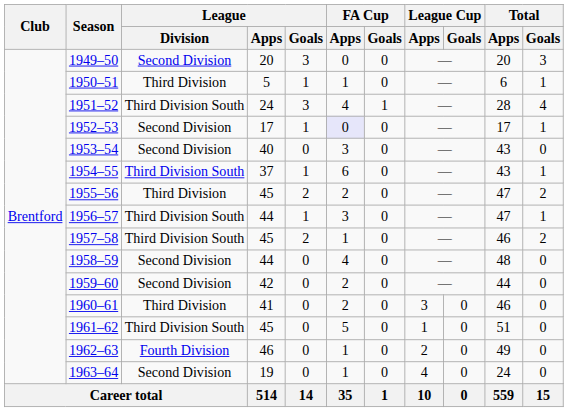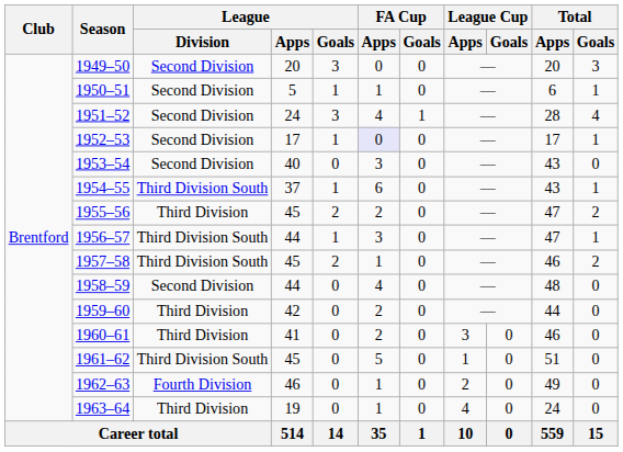 <table class="wikitable" style="text-align: center;">
 <tr>
 <th rowspan="2">Club</th>
 <th rowspan="2">Season</th>
 <th colspan="3">League</th>
 <th colspan="2">FA Cup</th>
 <th colspan="2">League Cup</th>
 <th colspan="2">Total</th>
 </tr>
 <tr>
 <th>Division</th>
 <th>Apps</th>
 <th>Goals</th>
 <th>Apps</th>
 <th>Goals</th>
 <th>Apps</th>
 <th>Goals</th>
 <th>Apps</th>
 <th>Goals</th>
 </tr>
 <tr>
 <td rowspan="15"><a href='#'>Brentford</a></td>
 <td><a href='#'>1949–50</a></td>
 <td><a href='#'>Second Division</a></td>
 <td>20</td>
 <td>3</td>
 <td>0</td>
 <td>0</td>
 <td colspan="2">—</td>
 <td>20</td>
 <td>3</td>
 </tr>
 <tr>
 <td><a href='#'>1950–51</a></td>
-<td>Third Division</td>
+<td>Second Division</td>
 <td>5</td>
 <td>1</td>
 <td>1</td>
 <td>0</td>
 <td colspan="2">—</td>
 <td>6</td>
 <td>1</td>
 </tr>
 <tr>
 <td><a href='#'>1951–52</a></td>
-<td>Third Division South</td>
+<td>Second Division</td>
 <td>24</td>
 <td>3</td>
 <td>4</td>
 <td>1</td>
 <td colspan="2">—</td>
 <td>28</td>
 <td>4</td>
 </tr>
 <tr>
 <td><a href='#'>1952–53</a></td>
 <td>Second Division</td>
 <td>17</td>
 <td>1</td>
 <td style="background: lavender;">0</td>
 <td>0</td>
 <td colspan="2">—</td>
 <td>17</td>
 <td>1</td>
 </tr>
 <tr>
 <td><a href='#'>1953–54</a></td>
 <td>Second Division</td>
 <td>40</td>
 <td>0</td>
 <td>3</td>
 <td>0</td>
 <td colspan="2">—</td>
 <td>43</td>
 <td>0</td>
 </tr>
 <tr>
 <td><a href='#'>1954–55</a></td>
 <td><a href='#'>Third Division South</a></td>
 <td>37</td>
 <td>1</td>
 <td>6</td>
 <td>0</td>
 <td colspan="2">—</td>
 <td>43</td>
 <td>1</td>
 </tr>
 <tr>
 <td><a href='#'>1955–56</a></td>
 <td>Third Division</td>
 <td>45</td>
 <td>2</td>
 <td>2</td>
 <td>0</td>
 <td colspan="2">—</td>
 <td>47</td>
 <td>2</td>
 </tr>
 <tr>
 <td><a href='#'>1956–57</a></td>
 <td>Third Division South</td>
 <td>44</td>
 <td>1</td>
 <td>3</td>
 <td>0</td>
 <td colspan="2">—</td>
 <td>47</td>
 <td>1</td>
 </tr>
 <tr>
 <td><a href='#'>1957–58</a></td>
 <td>Third Division South</td>
 <td>45</td>
 <td>2</td>
 <td>1</td>
 <td>0</td>
 <td colspan="2">—</td>
 <td>46</td>
 <td>2</td>
 </tr>
 <tr>
 <td><a href='#'>1958–59</a></td>
 <td>Second Division</td>
 <td>44</td>
 <td>0</td>
 <td>4</td>
 <td>0</td>
 <td colspan="2">—</td>
 <td>48</td>
 <td>0</td>
 </tr>
 <tr>
 <td><a href='#'>1959–60</a></td>
-<td>Second Division</td>
+<td>Third Division</td>
 <td>42</td>
 <td>0</td>
 <td>2</td>
 <td>0</td>
 <td colspan="2">—</td>
 <td>44</td>
 <td>0</td>
 </tr>
 <tr>
 <td><a href='#'>1960–61</a></td>
 <td>Third Division</td>
 <td>41</td>
 <td>0</td>
 <td>2</td>
 <td>0</td>
 <td>3</td>
 <td>0</td>
 <td>46</td>
 <td>0</td>
 </tr>
 <tr>
 <td><a href='#'>1961–62</a></td>
 <td>Third Division South</td>
 <td>45</td>
 <td>0</td>
 <td>5</td>
 <td>0</td>
 <td>1</td>
 <td>0</td>
 <td>51</td>
 <td>0</td>
 </tr>
 <tr>
 <td><a href='#'>1962–63</a></td>
 <td><a href='#'>Fourth Division</a></td>
 <td>46</td>
 <td>0</td>
 <td>1</td>
 <td>0</td>
 <td>2</td>
 <td>0</td>
 <td>49</td>
 <td>0</td>
 </tr>
 <tr>
 <td><a href='#'>1963–64</a></td>
-<td>Second Division</td>
+<td>Third Division</td>
 <td>19</td>
 <td>0</td>
 <td>1</td>
 <td>0</td>
 <td>4</td>
 <td>0</td>
 <td>24</td>
 <td>0</td>
 </tr>
 <tr>
 <th colspan="3">Career total</th>
 <th>514</th>
 <th>14</th>
 <th>35</th>
 <th>1</th>
 <th>10</th>
 <th>0</th>
 <th>559</th>
 <th>15</th>
 </tr>
 </table>
